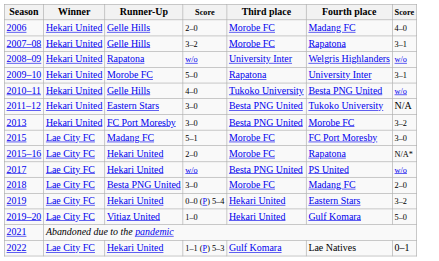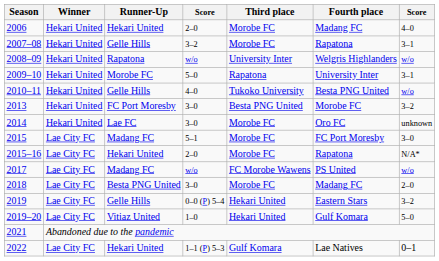 <table class="wikitable">
 <tr>
 <th>Season</th>
 <th>Winner</th>
 <th>Runner-Up</th>
 <th><small>Score</small></th>
 <th>Third place</th>
 <th>Fourth place</th>
 <th><small>Score</small></th>
 </tr>
 <tr>
 <td><a href='#'>2006</a></td>
 <td><a href='#'>Hekari United</a></td>
-<td><a href='#'>Gelle Hills</a></td>
+<td><a href='#'>Hekari United</a></td>
 <td><small>2–0</small></td>
 <td><a href='#'>Morobe FC</a></td>
 <td><a href='#'>Madang FC</a></td>
 <td><small>4–0</small></td>
 </tr>
 <tr>
 <td><a href='#'>2007–08</a></td>
 <td><a href='#'>Hekari United</a></td>
 <td><a href='#'>Gelle Hills</a></td>
 <td><small>3–2</small></td>
 <td><a href='#'>Morobe FC</a></td>
 <td><a href='#'>Rapatona</a></td>
 <td><small>3–1</small></td>
 </tr>
 <tr>
 <td><a href='#'>2008–09</a></td>
 <td><a href='#'>Hekari United</a></td>
 <td><a href='#'>Rapatona</a></td>
 <td><small><a href='#'>w/o</a></small></td>
 <td><a href='#'>University Inter</a></td>
 <td><a href='#'>Welgris Highlanders</a></td>
 <td><small><a href='#'>w/o</a></small></td>
 </tr>
 <tr>
 <td><a href='#'>2009–10</a></td>
 <td><a href='#'>Hekari United</a></td>
 <td><a href='#'>Morobe FC</a></td>
 <td><small>5–0</small></td>
 <td><a href='#'>Rapatona</a></td>
 <td><a href='#'>University Inter</a></td>
 <td><small>3–1</small></td>
 </tr>
 <tr>
 <td><a href='#'>2010–11</a></td>
 <td><a href='#'>Hekari United</a></td>
 <td><a href='#'>Gelle Hills</a></td>
 <td><small>4–0</small></td>
 <td><a href='#'>Tukoko University</a></td>
 <td><a href='#'>Besta PNG United</a></td>
 <td><small><a href='#'>w/o</a></small></td>
 </tr>
 <tr>
-<td><a href='#'>2011–12</a></td>
-<td><a href='#'>Hekari United</a></td>
-<td><a href='#'>Eastern Stars</a></td>
-<td><small>3–0</small></td>
-<td><a href='#'>Besta PNG United</a></td>
-<td><a href='#'>Tukoko University</a></td>
-<td>N/A</td>
-</tr>
-<tr>
 <td><a href='#'>2013</a></td>
 <td><a href='#'>Hekari United</a></td>
 <td><a href='#'>FC Port Moresby</a></td>
 <td><small>3–0</small></td>
 <td><a href='#'>Besta PNG United</a></td>
 <td><a href='#'>Morobe FC</a></td>
 <td><small>3–2</small></td>
+</tr>
+<tr>
+<td><a href='#'>2014</a></td>
+<td><a href='#'>Hekari United</a></td>
+<td><a href='#'>Lae FC</a></td>
+<td><small>3–0</small></td>
+<td><a href='#'>Morobe FC</a></td>
+<td><a href='#'>Oro FC</a></td>
+<td><small>unknown</small></td>
 </tr>
 <tr>
 <td><a href='#'>2015</a></td>
 <td><a href='#'>Lae City FC</a></td>
 <td><a href='#'>Madang FC</a></td>
 <td><small>5–1</small></td>
 <td><a href='#'>Morobe FC</a></td>
 <td><a href='#'>FC Port Moresby</a></td>
 <td><small>3–0</small></td>
 </tr>
 <tr>
 <td><a href='#'>2015–16</a></td>
 <td><a href='#'>Lae City FC</a></td>
 <td><a href='#'>Hekari United</a></td>
 <td><small>2–0</small></td>
 <td><a href='#'>Morobe FC</a></td>
 <td><a href='#'>Rapatona</a></td>
 <td><small>N/A*</small></td>
 </tr>
 <tr>
 <td><a href='#'>2017</a></td>
 <td><a href='#'>Lae City FC</a></td>
-<td><a href='#'>Hekari United</a></td>
+<td><a href='#'>Madang FC</a></td>
 <td><small><a href='#'>w/o</a></small></td>
-<td><a href='#'>Besta PNG United</a></td>
+<td><a href='#'>FC Morobe Wawens</a></td>
 <td><a href='#'>PS United</a></td>
 <td><small><a href='#'>w/o</a></small></td>
 </tr>
 <tr>
 <td><a href='#'>2018</a></td>
 <td><a href='#'>Lae City FC</a></td>
 <td><a href='#'>Besta PNG United</a></td>
 <td><small>3–0</small></td>
 <td><a href='#'>Morobe FC</a></td>
 <td><a href='#'>Madang FC</a></td>
 <td><small>2–0</small></td>
 </tr>
 <tr>
 <td><a href='#'>2019</a></td>
 <td><a href='#'>Lae City FC</a></td>
-<td><a href='#'>Hekari United</a></td>
+<td><a href='#'>Gelle Hills</a></td>
 <td><small>0–0 (<a href='#'>P</a>) 5–4</small></td>
 <td><a href='#'>Hekari United</a></td>
 <td><a href='#'>Eastern Stars</a></td>
 <td><small>3–2</small></td>
 </tr>
 <tr>
 <td><a href='#'>2019–20</a></td>
 <td><a href='#'>Lae City FC</a></td>
 <td><a href='#'>Vitiaz United</a></td>
 <td><small>1–0</small></td>
 <td><a href='#'>Hekari United</a></td>
 <td><a href='#'>Gulf Komara</a></td>
 <td><small>5–0</small></td>
 </tr>
 <tr>
 <td><a href='#'>2021</a></td>
 <td colspan="6"><em>Abandoned due to the <a href='#'>pandemic</a></em></td>
 </tr>
 <tr>
 <td><a href='#'>2022</a></td>
 <td><a href='#'>Lae City FC</a></td>
 <td><a href='#'>Hekari United</a></td>
 <td><small>1–1 (<a href='#'>P</a>) 5–3</small></td>
 <td><a href='#'>Gulf Komara</a></td>
 <td>Lae Natives</td>
 <td>0–1</td>
 </tr>
 </table>
